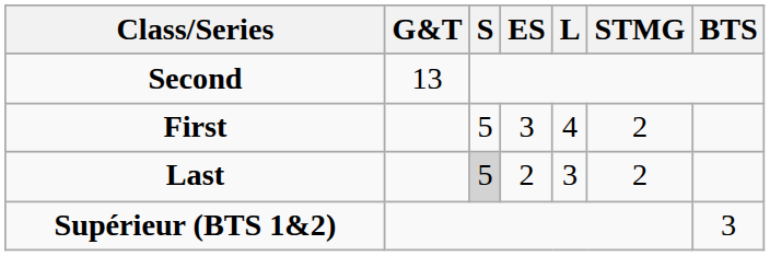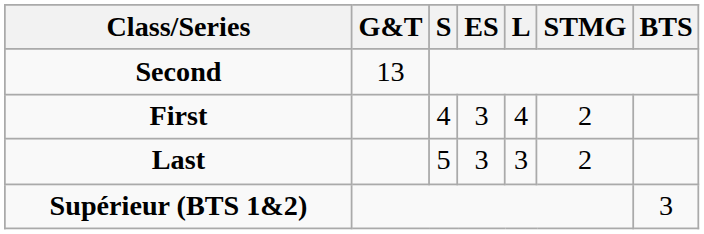 <table class="wikitable centre" | style="text-align:center">
 <tr>
 <th width="50%">Class/Series</th>
 <th>G&T</th>
 <th>S</th>
 <th>ES</th>
 <th>L</th>
 <th>STMG</th>
 <th>BTS</th>
 </tr>
 <tr>
 <td><strong>Second</strong></td>
 <td>13</td>
 <td colspan="6"></td>
 </tr>
 <tr>
 <td><strong>First</strong></td>
 <td colspan="1"></td>
-<td>5</td>
+<td>4</td>
 <td>3</td>
 <td>4</td>
 <td>2</td>
 <td colspan="6"></td>
 </tr>
 <tr>
 <td><strong>Last</strong></td>
 <td colspan="1"></td>
-<td style="background: lightgrey;">5</td>
-<td>2</td>
+<td>5</td>
+<td>3</td>
 <td>3</td>
 <td>2</td>
 <td colspan="6"></td>
 </tr>
 <tr>
 <td><strong>Supérieur (BTS 1&2)</strong></td>
 <td colspan="5"></td>
 <td>3</td>
 </tr>
 </table>
